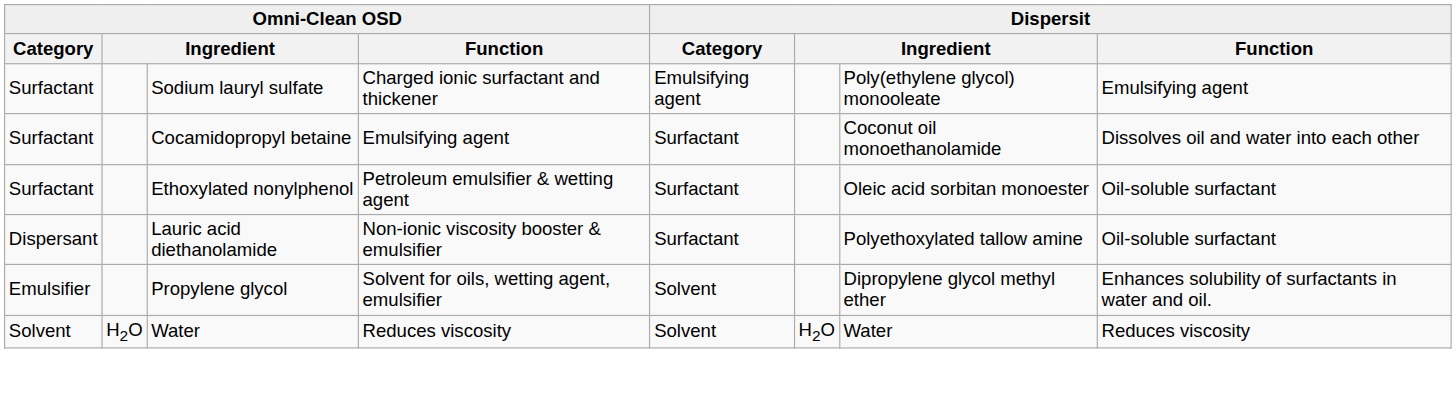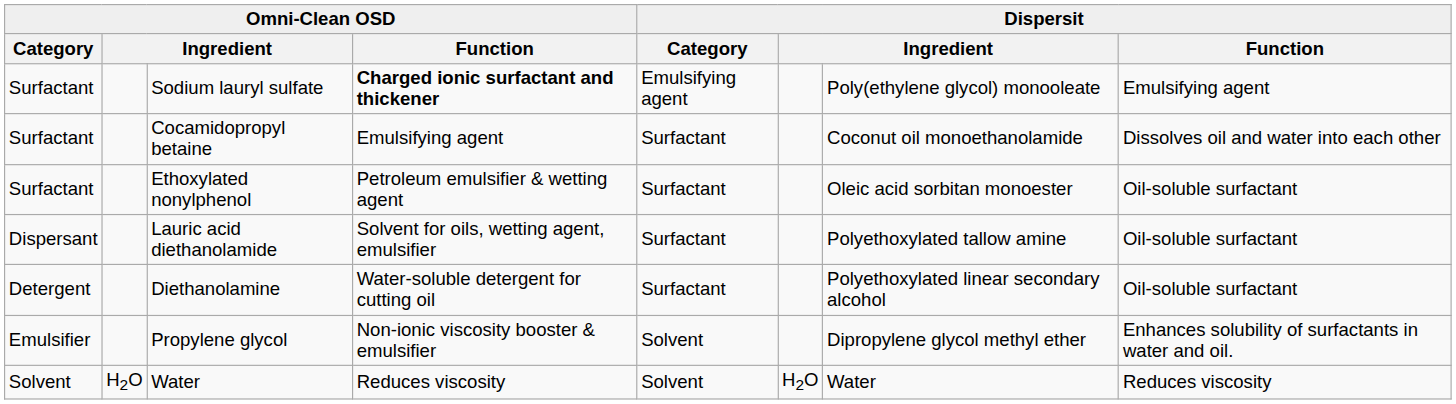 <table class="wikitable" border="1">
 <tr>
 <th colspan="4" style="background: #efefef;">Omni-Clean OSD </th>
 <th colspan="4" style="background: #efefef;">Dispersit </th>
 </tr>
 <tr>
 <th>Category</th>
 <th colspan="2">Ingredient</th>
 <th>Function</th>
 <th>Category</th>
 <th colspan="2">Ingredient</th>
 <th>Function</th>
 </tr>
 <tr>
 <td>Surfactant</td>
 <td></td>
 <td>Sodium lauryl sulfate</td>
-<td>Charged ionic surfactant and thickener</td>
+<td><strong>Charged ionic surfactant and thickener</strong></td>
 <td>Emulsifying agent</td>
 <td></td>
 <td>Poly(ethylene glycol) monooleate</td>
 <td>Emulsifying agent</td>
 </tr>
 <tr>
 <td>Surfactant</td>
 <td></td>
 <td>Cocamidopropyl betaine</td>
 <td>Emulsifying agent</td>
 <td>Surfactant</td>
 <td></td>
 <td>Coconut oil monoethanolamide</td>
 <td>Dissolves oil and water into each other</td>
 </tr>
 <tr>
 <td>Surfactant</td>
 <td></td>
 <td>Ethoxylated nonylphenol</td>
 <td>Petroleum emulsifier & wetting agent</td>
 <td>Surfactant</td>
 <td></td>
 <td>Oleic acid sorbitan monoester</td>
 <td>Oil-soluble surfactant</td>
 </tr>
 <tr>
 <td>Dispersant</td>
 <td></td>
 <td>Lauric acid diethanolamide</td>
-<td>Non-ionic viscosity booster & emulsifier</td>
+<td>Solvent for oils, wetting agent, emulsifier</td>
 <td>Surfactant</td>
 <td></td>
 <td>Polyethoxylated tallow amine</td>
 <td>Oil-soluble surfactant</td>
 </tr>
 <tr>
+<td>Detergent</td>
+<td></td>
+<td>Diethanolamine</td>
+<td>Water-soluble detergent for cutting oil</td>
+<td>Surfactant</td>
+<td></td>
+<td>Polyethoxylated linear secondary alcohol</td>
+<td>Oil-soluble surfactant</td>
+</tr>
+<tr>
 <td>Emulsifier</td>
 <td></td>
 <td>Propylene glycol</td>
-<td>Solvent for oils, wetting agent, emulsifier</td>
+<td>Non-ionic viscosity booster & emulsifier</td>
 <td>Solvent</td>
 <td></td>
 <td>Dipropylene glycol methyl ether</td>
 <td>Enhances solubility of surfactants in water and oil.</td>
 </tr>
 <tr>
 <td>Solvent</td>
 <td>H<sub>2</sub>O</td>
 <td>Water</td>
 <td>Reduces viscosity</td>
 <td>Solvent</td>
 <td>H<sub>2</sub>O</td>
 <td>Water</td>
 <td>Reduces viscosity</td>
 </tr>
 </table>
